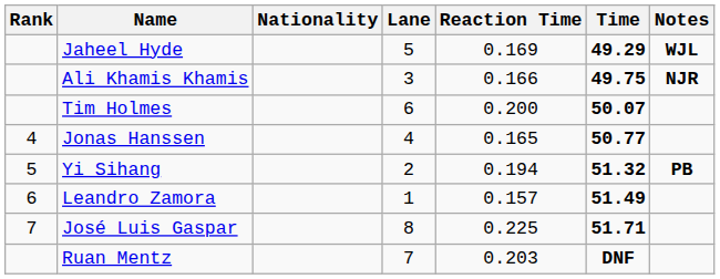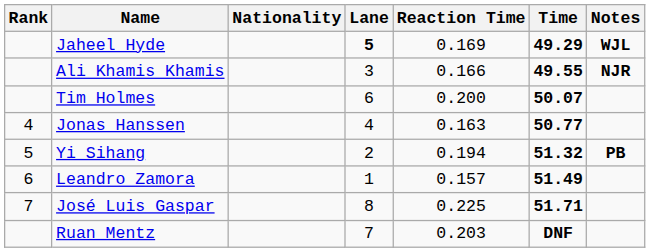 <table class="wikitable sortable" style="text-align:center">
 <tr>
 <th>Rank</th>
 <th>Name</th>
 <th>Nationality</th>
 <th>Lane</th>
 <th>Reaction Time</th>
 <th>Time</th>
 <th>Notes</th>
 </tr>
 <tr>
 <td></td>
 <td align=left><a href='#'>Jaheel Hyde</a></td>
 <td align=left></td>
-<td>5</td>
+<td><strong>5</strong></td>
 <td>0.169</td>
 <td><strong>49.29</strong></td>
 <td><strong>WJL</strong></td>
 </tr>
 <tr>
 <td></td>
 <td align=left><a href='#'>Ali Khamis Khamis</a></td>
 <td align=left></td>
 <td>3</td>
 <td>0.166</td>
-<td><strong>49.75</strong></td>
+<td><strong>49.55</strong></td>
 <td><strong>NJR</strong></td>
 </tr>
 <tr>
 <td></td>
 <td align=left><a href='#'>Tim Holmes</a></td>
 <td align=left></td>
 <td>6</td>
 <td>0.200</td>
 <td><strong>50.07</strong></td>
 <td></td>
 </tr>
 <tr>
 <td>4</td>
 <td align=left><a href='#'>Jonas Hanssen</a></td>
 <td align=left></td>
 <td>4</td>
-<td>0.165</td>
+<td>0.163</td>
 <td><strong>50.77</strong></td>
 <td></td>
 </tr>
 <tr>
 <td>5</td>
 <td align=left><a href='#'>Yi Sihang</a></td>
 <td align=left></td>
 <td>2</td>
 <td>0.194</td>
 <td><strong>51.32</strong></td>
 <td><strong>PB</strong></td>
 </tr>
 <tr>
 <td>6</td>
 <td align=left><a href='#'>Leandro Zamora</a></td>
 <td align=left></td>
 <td>1</td>
 <td>0.157</td>
 <td><strong>51.49</strong></td>
 <td></td>
 </tr>
 <tr>
 <td>7</td>
 <td align=left><a href='#'>José Luis Gaspar</a></td>
 <td align=left></td>
 <td>8</td>
 <td>0.225</td>
 <td><strong>51.71</strong></td>
 <td></td>
 </tr>
 <tr>
 <td></td>
 <td align=left><a href='#'>Ruan Mentz</a></td>
 <td align=left></td>
 <td>7</td>
 <td>0.203</td>
 <td><strong>DNF</strong></td>
 <td></td>
 </tr>
 </table>
